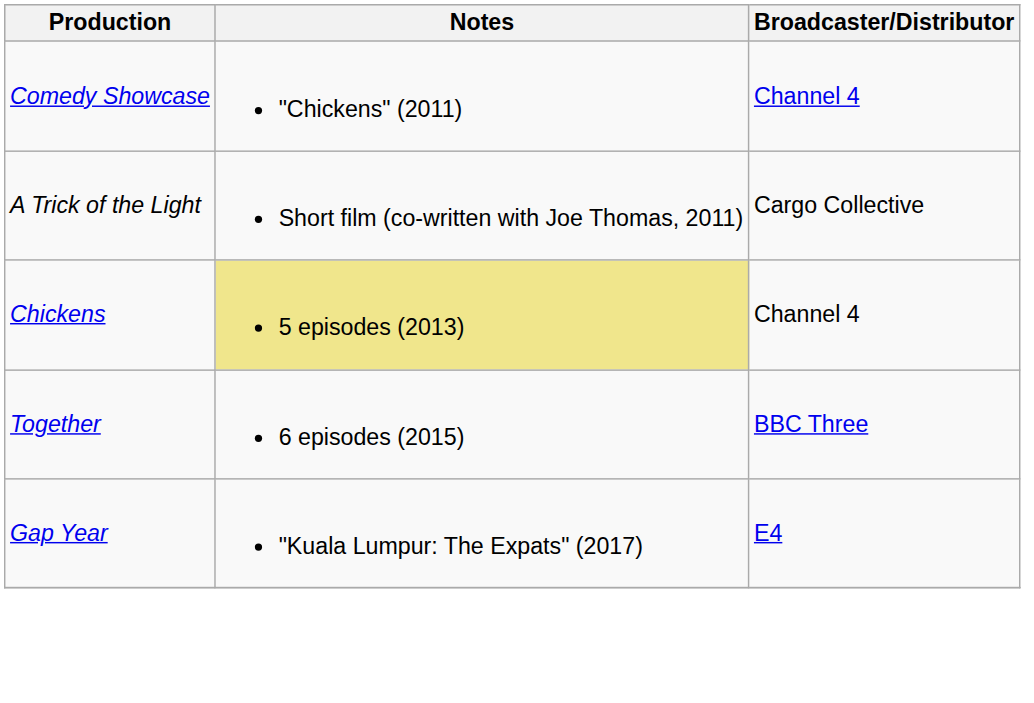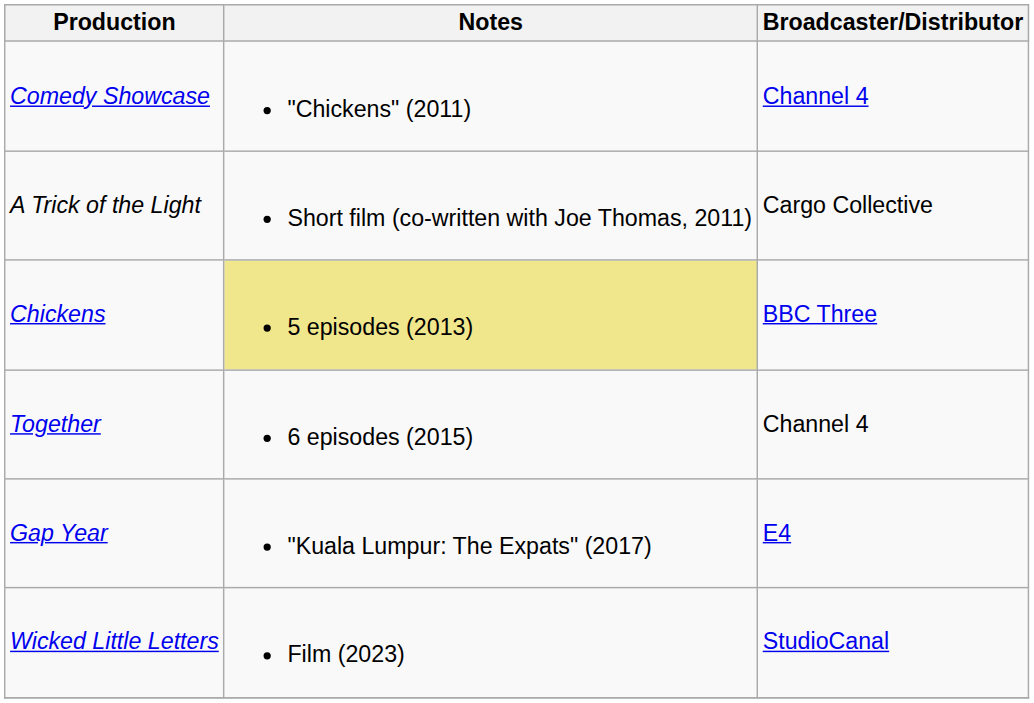 <table class="wikitable">
 <tr style="background:#ccc; text-align:center;">
 <th>Production</th>
 <th>Notes</th>
 <th>Broadcaster/Distributor</th>
 </tr>
 <tr>
 <td><em><a href='#'>Comedy Showcase</a></em></td>
 <td><br><ul><li>"Chickens" (2011)</li></ul></td>
 <td><a href='#'>Channel 4</a></td>
 </tr>
 <tr>
 <td><em>A Trick of the Light</em></td>
 <td><br><ul><li>Short film (co-written with Joe Thomas, 2011)</li></ul></td>
 <td>Cargo Collective</td>
 </tr>
 <tr>
 <td><em><a href='#'>Chickens</a></em></td>
 <td style="background: khaki;"><br><ul><li>5 episodes (2013)</li></ul></td>
-<td>Channel 4</td>
+<td><a href='#'>BBC Three</a></td>
 </tr>
 <tr>
 <td><em><a href='#'>Together</a></em></td>
 <td><br><ul><li>6 episodes (2015)</li></ul></td>
-<td><a href='#'>BBC Three</a></td>
+<td>Channel 4</td>
 </tr>
 <tr>
 <td><em><a href='#'>Gap Year</a></em></td>
 <td><br><ul><li>"Kuala Lumpur: The Expats" (2017)</li></ul></td>
 <td><a href='#'>E4</a></td>
 </tr>
 <tr>
+<td><em><a href='#'>Wicked Little Letters</a></em></td>
+<td><br><ul><li>Film (2023)</li></ul></td>
+<td><a href='#'>StudioCanal</a></td>
+</tr>
+<tr>
 </tr>
 </table>
